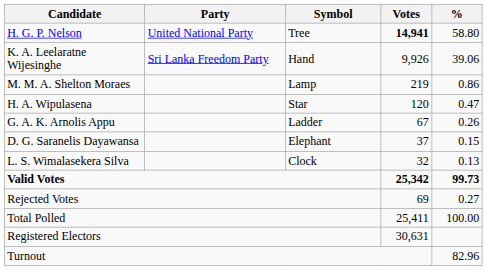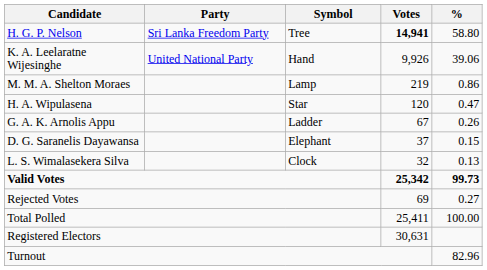 <table class="wikitable" border="1" style="text-align:right;">
 <tr>
 <th align=left width="180">Candidate</th>
 <th align=left width="180">Party</th>
 <th align=left width="120">Symbol</th>
 <th align=left width="60">Votes</th>
 <th align=left width="60">%</th>
 </tr>
 <tr>
 <td align=left><a href='#'>H. G. P. Nelson</a></td>
-<td align=left><a href='#'>United National Party</a></td>
+<td align=left><a href='#'>Sri Lanka Freedom Party</a></td>
 <td align=left>Tree</td>
 <td><strong>14,941</strong></td>
 <td>58.80</td>
 </tr>
 <tr>
 <td align=left>K. A. Leelaratne Wijesinghe</td>
-<td align=left><a href='#'>Sri Lanka Freedom Party</a></td>
+<td align=left><a href='#'>United National Party</a></td>
 <td align=left>Hand</td>
 <td>9,926</td>
 <td>39.06</td>
 </tr>
 <tr>
 <td align=left>M. M. A. Shelton Moraes</td>
 <td align=left></td>
 <td align=left>Lamp</td>
 <td>219</td>
 <td>0.86</td>
 </tr>
 <tr>
 <td align=left>H. A. Wipulasena</td>
 <td align=left></td>
 <td align=left>Star</td>
 <td>120</td>
 <td>0.47</td>
 </tr>
 <tr>
 <td align=left>G. A. K. Arnolis Appu</td>
 <td align=left></td>
 <td align=left>Ladder</td>
 <td>67</td>
 <td>0.26</td>
 </tr>
 <tr>
 <td align=left>D. G. Saranelis Dayawansa</td>
 <td align=left></td>
 <td align=left>Elephant</td>
 <td>37</td>
 <td>0.15</td>
 </tr>
 <tr>
 <td align=left>L. S. Wimalasekera Silva</td>
 <td align=left></td>
 <td align=left>Clock</td>
 <td>32</td>
 <td>0.13</td>
 </tr>
 <tr>
 <td align=left colspan=3><strong>Valid Votes</strong></td>
 <td><strong>25,342</strong></td>
 <td><strong>99.73</strong></td>
 </tr>
 <tr>
 <td align=left colspan=3>Rejected Votes</td>
 <td>69</td>
 <td>0.27</td>
 </tr>
 <tr>
 <td align=left colspan=3>Total Polled</td>
 <td>25,411</td>
 <td>100.00</td>
 </tr>
 <tr>
 <td align=left colspan=3>Registered Electors</td>
 <td>30,631</td>
 <td></td>
 </tr>
 <tr>
 <td align=left colspan=4>Turnout</td>
 <td>82.96</td>
 </tr>
 </table>
